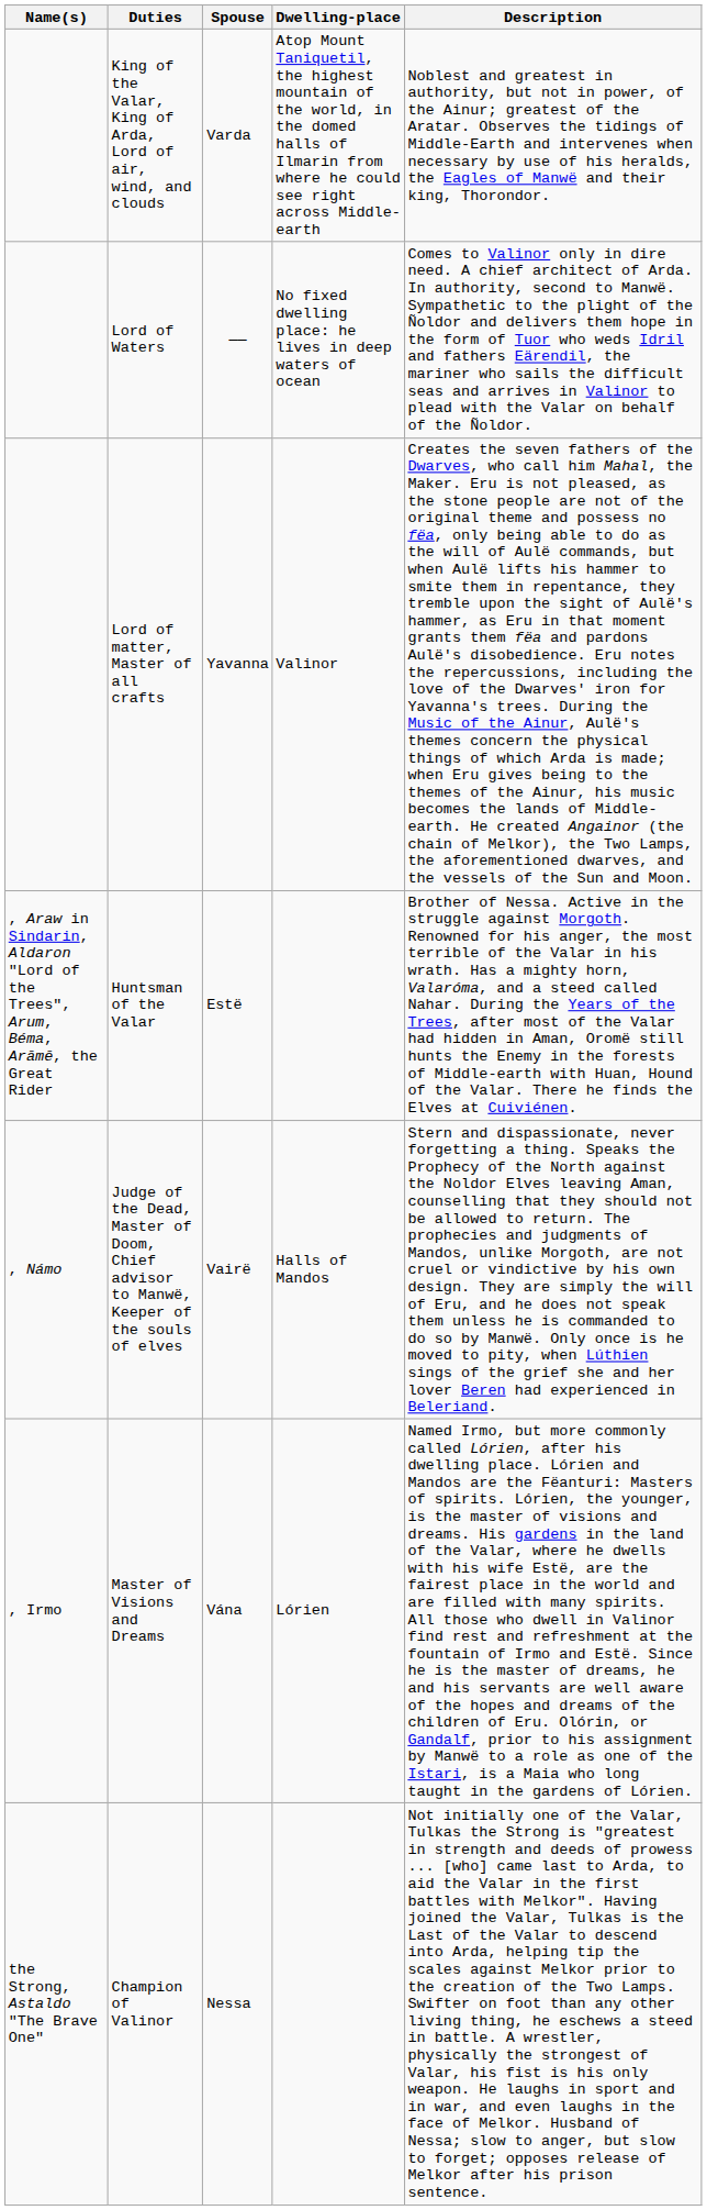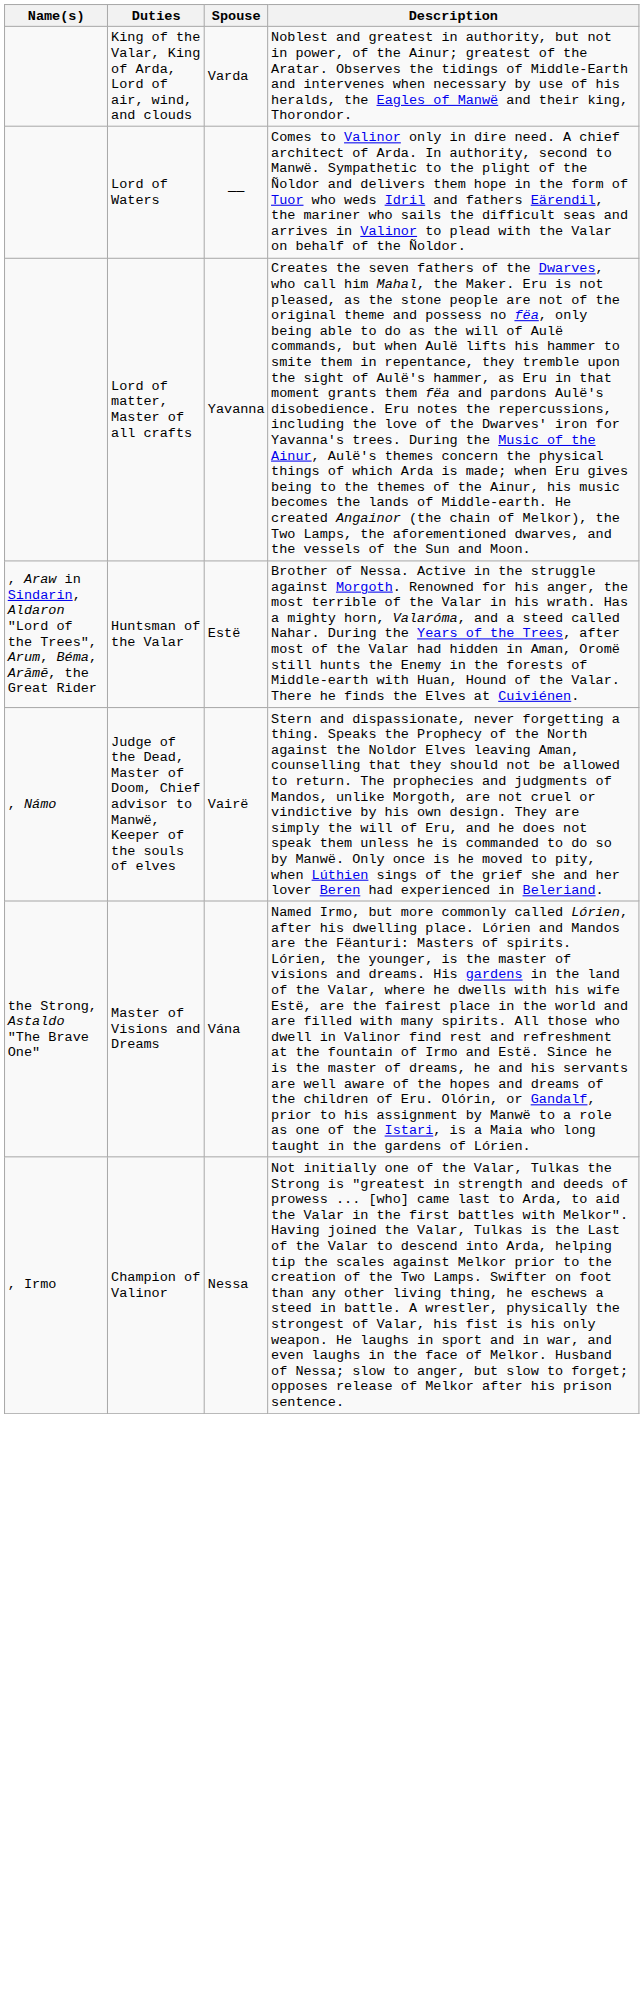 <table class="wikitable">
 <tr>
 <th>Name(s)</th>
 <th>Duties</th>
 <th>Spouse</th>
-<th>Dwelling-place</th>
 <th>Description</th>
 </tr>
 <tr>
 <td></td>
 <td>King of the Valar, King of Arda, Lord of air, wind, and clouds</td>
 <td>Varda</td>
-<td>Atop Mount <a href='#'>Taniquetil</a>, the highest mountain of the world, in the domed halls of Ilmarin from where he could see right across Middle-earth</td>
 <td>Noblest and greatest in authority, but not in power, of the Ainur; greatest of the Aratar. Observes the tidings of Middle-Earth and intervenes when necessary by use of his heralds, the <a href='#'>Eagles of Manwë</a> and their king, Thorondor. </td>
 </tr>
 <tr>
 <td></td>
 <td>Lord of Waters</td>
 <td style=text-align:center>——</td>
-<td>No fixed dwelling place: he lives in deep waters of ocean</td>
 <td>Comes to <a href='#'>Valinor</a> only in dire need. A chief architect of Arda. In authority, second to Manwë. Sympathetic to the plight of the Ñoldor and delivers them hope in the form of <a href='#'>Tuor</a> who weds <a href='#'>Idril</a> and fathers <a href='#'>Eärendil</a>, the mariner who sails the difficult seas and arrives in <a href='#'>Valinor</a> to plead with the Valar on behalf of the Ñoldor.</td>
 </tr>
 <tr>
 <td></td>
 <td>Lord of matter, Master of all crafts</td>
 <td>Yavanna</td>
-<td>Valinor</td>
 <td>Creates the seven fathers of the <a href='#'>Dwarves</a>, who call him <em>Mahal</em>, the Maker. Eru is not pleased, as the stone people are not of the original theme and possess no <a href='#'><em>fëa</em></a>, only being able to do as the will of Aulë commands, but when Aulë lifts his hammer to smite them in repentance, they tremble upon the sight of Aulë's hammer, as Eru in that moment grants them <em>fëa</em> and pardons Aulë's disobedience. Eru notes the repercussions, including the love of the Dwarves' iron for Yavanna's trees. During the <a href='#'>Music of the Ainur</a>, Aulë's themes concern the physical things of which Arda is made; when Eru gives being to the themes of the Ainur, his music becomes the lands of Middle-earth. He created <em>Angainor</em> (the chain of Melkor), the Two Lamps, the aforementioned dwarves, and the vessels of the Sun and Moon.</td>
 </tr>
 <tr>
 <td> , <em>Araw</em> in <a href='#'>Sindarin</a>, <em>Aldaron</em> "Lord of the Trees", <em>Arum</em>, <em>Béma</em>, <em>Arāmē</em>, the Great Rider</td>
 <td>Huntsman of the Valar</td>
 <td>Estë</td>
-<td></td>
 <td>Brother of Nessa. Active in the struggle against <a href='#'>Morgoth</a>. Renowned for his anger, the most terrible of the Valar in his wrath. Has a mighty horn, <em>Valaróma</em>, and a steed called Nahar. During the <a href='#'>Years of the Trees</a>, after most of the Valar had hidden in Aman, Oromë still hunts the Enemy in the forests of Middle-earth with Huan, Hound of the Valar. There he finds the Elves at <a href='#'>Cuiviénen</a>.</td>
 </tr>
 <tr>
 <td> , <em>Námo</em> </td>
 <td>Judge of the Dead, Master of Doom, Chief advisor to Manwë, Keeper of the souls of elves</td>
 <td>Vairë</td>
-<td>Halls of Mandos</td>
 <td>Stern and dispassionate, never forgetting a thing. Speaks the Prophecy of the North against the Noldor Elves leaving Aman, counselling that they should not be allowed to return. The prophecies and judgments of Mandos, unlike Morgoth, are not cruel or vindictive by his own design. They are simply the will of Eru, and he does not speak them unless he is commanded to do so by Manwë. Only once is he moved to pity, when <a href='#'>Lúthien</a> sings of the grief she and her lover <a href='#'>Beren</a> had experienced in <a href='#'>Beleriand</a>.</td>
 </tr>
 <tr>
-<td> , Irmo </td>
+<td>  the Strong, <em>Astaldo</em> "The Brave One"</td>
 <td>Master of Visions and Dreams</td>
 <td>Vána</td>
-<td>Lórien</td>
 <td>Named Irmo, but more commonly called <em>Lórien</em>, after his dwelling place. Lórien and Mandos are the Fëanturi: Masters of spirits. Lórien, the younger, is the master of visions and dreams. His <a href='#'>gardens</a> in the land of the Valar, where he dwells with his wife Estë, are the fairest place in the world and are filled with many spirits. All those who dwell in Valinor find rest and refreshment at the fountain of Irmo and Estë. Since he is the master of dreams, he and his servants are well aware of the hopes and dreams of the children of Eru.  Olórin, or <a href='#'>Gandalf</a>, prior to his assignment by Manwë to a role as one of the <a href='#'>Istari</a>, is a Maia who long taught in the gardens of Lórien.</td>
 </tr>
 <tr>
-<td>  the Strong, <em>Astaldo</em> "The Brave One"</td>
+<td> , Irmo </td>
 <td>Champion of Valinor</td>
 <td>Nessa</td>
-<td></td>
 <td>Not initially one of the Valar, Tulkas the Strong is "greatest in strength and deeds of prowess ... [who] came last to Arda, to aid the Valar in the first battles with Melkor". Having joined the Valar, Tulkas is the Last of the Valar to descend into Arda, helping tip the scales against Melkor prior to the creation of the Two Lamps. Swifter on foot than any other living thing, he eschews a steed in battle. A wrestler, physically the strongest of Valar, his fist is his only weapon. He laughs in sport and in war, and even laughs in the face of Melkor. Husband of Nessa; slow to anger, but slow to forget; opposes release of Melkor after his prison sentence.</td>
 </tr>
 </table>
